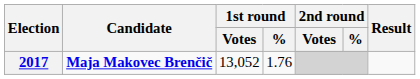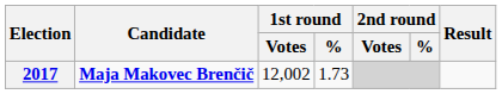 <table class=wikitable style=text-align:right>
 <tr>
 <th rowspan=2>Election</th>
 <th rowspan=2>Candidate</th>
 <th colspan=2>1st round</th>
 <th colspan=2>2nd round</th>
 <th rowspan=2>Result</th>
 </tr>
 <tr>
 <th>Votes</th>
 <th>%</th>
 <th>Votes</th>
 <th>%</th>
 </tr>
 <tr>
 <th><a href='#'>2017</a></th>
 <td align=left><strong><a href='#'>Maja Makovec Brenčič</a></strong></td>
-<td>13,052</td>
-<td>1.76</td>
+<td>12,002</td>
+<td>1.73</td>
 <th colspan="2" style="background:lightgrey;"></th>
 <td></td>
 </tr>
 </table>
